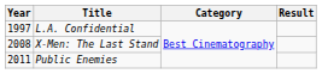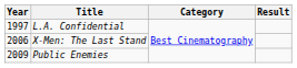 <table class="wikitable">
 <tr>
 <th>Year</th>
 <th>Title</th>
 <th>Category</th>
 <th>Result</th>
 </tr>
 <tr>
 <td>1997</td>
 <td><em>L.A. Confidential</em></td>
 <td rowspan=3><a href='#'>Best Cinematography</a></td>
 <td></td>
 </tr>
 <tr>
-<td>2008</td>
+<td>2006</td>
 <td><em>X-Men: The Last Stand</em></td>
 <td></td>
 </tr>
 <tr>
-<td>2011</td>
+<td>2009</td>
 <td><em>Public Enemies</em></td>
 <td></td>
 </tr>
 </table>
